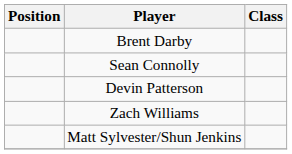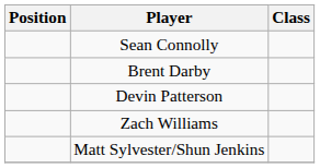 <table class="wikitable sortable">
 <tr>
 <th>Position</th>
 <th>Player</th>
 <th>Class</th>
 </tr>
 <tr style="text-align: center">
 <td></td>
-<td>Brent Darby</td>
+<td>Sean Connolly</td>
 <td></td>
 </tr>
 <tr style="text-align: center">
 <td></td>
-<td>Sean Connolly</td>
+<td>Brent Darby</td>
 <td></td>
 </tr>
 <tr style="text-align: center">
 <td></td>
 <td>Devin Patterson</td>
 <td></td>
 </tr>
 <tr style="text-align: center">
 <td></td>
 <td>Zach Williams</td>
 <td></td>
 </tr>
 <tr style="text-align: center">
 <td></td>
 <td>Matt Sylvester/Shun Jenkins</td>
 <td></td>
 </tr>
 <tr style="text-align: center">
 </tr>
 </table>
